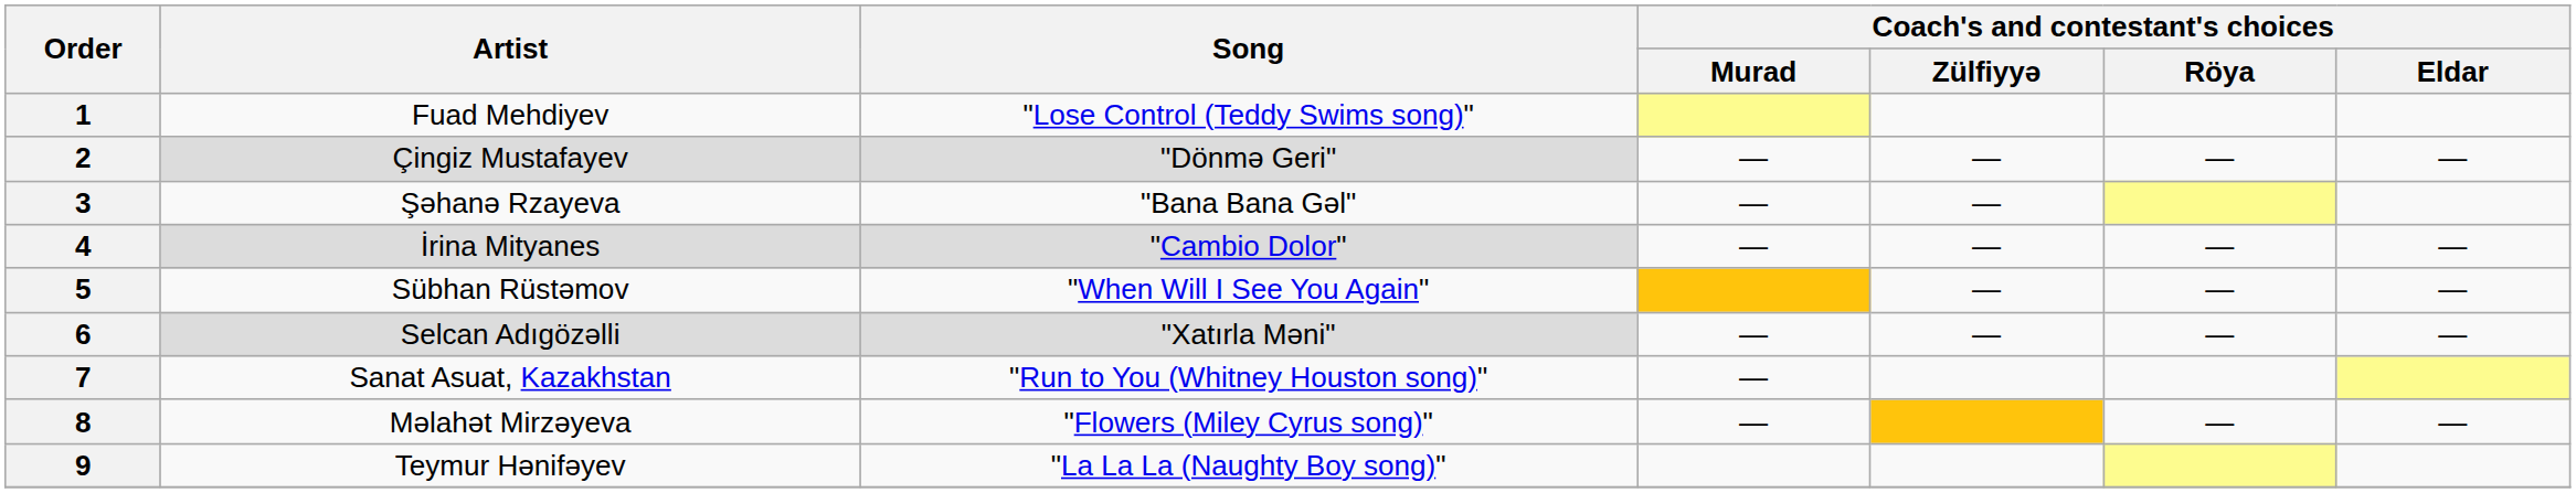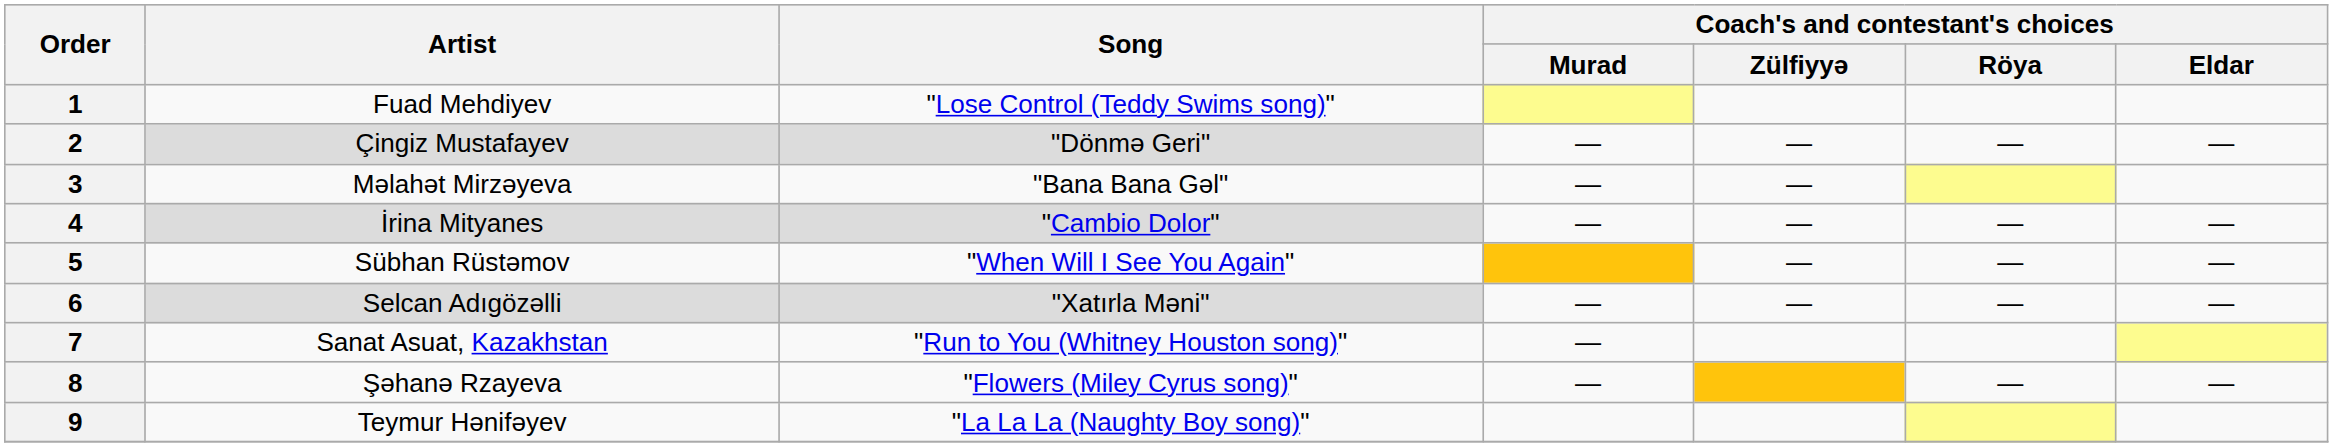 <table class="wikitable" style="text-align:center; line-height:17px; width:90%;">
 <tr>
 <th scope="col" rowspan="2" style="width:04%;">Order</th>
 <th scope="col" rowspan="2" style="width:18%;">Artist</th>
 <th scope="col" rowspan="2" style="width:20%;">Song</th>
 <th scope="col" colspan="4" style="width:27%;">Coach's and contestant's choices</th>
 </tr>
 <tr>
 <th style="width:06%;">Murad</th>
 <th style="width:06%;">Zülfiyyə</th>
 <th style="width:06%;">Röya</th>
 <th style="width:06%;">Eldar</th>
 </tr>
 <tr>
 <th>1</th>
 <td>Fuad Mehdiyev</td>
 <td>"<a href='#'>Lose Control (Teddy Swims song)</a>"</td>
 <td style="background:#fdfc8f;"><strong></strong></td>
 <td><strong></strong></td>
 <td><strong></strong></td>
 <td><strong></strong></td>
 </tr>
 <tr>
 <th>2</th>
 <td style="background:#DCDCDC;">Çingiz Mustafayev</td>
 <td style="background:#DCDCDC;">"Dönmə Geri"</td>
 <td>—</td>
 <td>—</td>
 <td>—</td>
 <td>—</td>
 </tr>
 <tr>
 <th>3</th>
-<td>Şəhanə Rzayeva</td>
+<td>Məlahət Mirzəyeva</td>
 <td>"Bana Bana Gəl"</td>
 <td>—</td>
 <td>—</td>
 <td style="background:#fdfc8f;"><strong></strong></td>
 <td><strong></strong></td>
 </tr>
 <tr>
 <th>4</th>
 <td style="background:#DCDCDC;">İrina Mityanes</td>
 <td style="background:#DCDCDC;">"<a href='#'>Cambio Dolor</a>"</td>
 <td>—</td>
 <td>—</td>
 <td>—</td>
 <td>—</td>
 </tr>
 <tr>
 <th>5</th>
 <td>Sübhan Rüstəmov</td>
 <td>"<a href='#'>When Will I See You Again</a>"</td>
 <td style="background:#FFC40C;"><strong></strong></td>
 <td>—</td>
 <td>—</td>
 <td>—</td>
 </tr>
 <tr>
 <th>6</th>
 <td style="background:#DCDCDC;">Selcan Adıgözəlli</td>
 <td style="background:#DCDCDC;">"Xatırla Məni"</td>
 <td>—</td>
 <td>—</td>
 <td>—</td>
 <td>—</td>
 </tr>
 <tr>
 <th>7</th>
 <td>Sanat Asuat, <a href='#'>Kazakhstan</a></td>
 <td>"<a href='#'>Run to You (Whitney Houston song)</a>"</td>
 <td>—</td>
 <td><strong></strong></td>
 <td><strong></strong></td>
 <td style="background:#fdfc8f;"><strong></strong></td>
 </tr>
 <tr>
 <th>8</th>
-<td>Məlahət Mirzəyeva</td>
+<td>Şəhanə Rzayeva</td>
 <td>"<a href='#'>Flowers (Miley Cyrus song)</a>"</td>
 <td>—</td>
 <td style="background:#FFC40C;"><strong></strong></td>
 <td>—</td>
 <td>—</td>
 </tr>
 <tr>
 <th>9</th>
 <td>Teymur Hənifəyev</td>
 <td>"<a href='#'>La La La (Naughty Boy song)</a>"</td>
 <td><strong></strong></td>
 <td><strong></strong></td>
 <td style="background:#fdfc8f;"><strong></strong></td>
 <td><strong></strong></td>
 </tr>
 <tr>
 </tr>
 </table>
